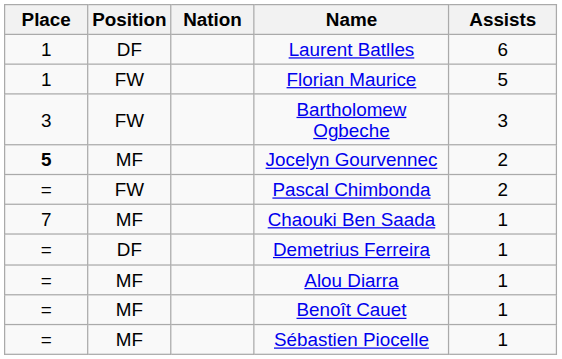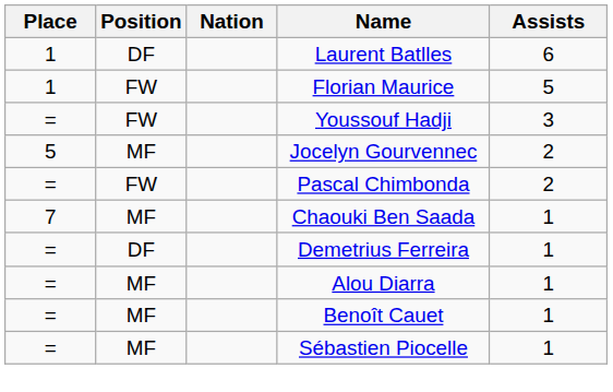 <table class="wikitable" style="font-size: 95%; text-align: center;">
 <tr>
 <th width=60>Place</th>
 <th width=60>Position</th>
 <th width=60>Nation</th>
 <th width=150>Name</th>
 <th width=80>Assists</th>
 </tr>
 <tr>
 <td>1</td>
 <td>DF</td>
 <td></td>
 <td><a href='#'>Laurent Batlles</a></td>
 <td>6</td>
 </tr>
 <tr>
 <td>1</td>
 <td>FW</td>
 <td></td>
 <td><a href='#'>Florian Maurice</a></td>
 <td>5</td>
 </tr>
 <tr>
-<td>3</td>
+<td>=</td>
 <td>FW</td>
 <td></td>
-<td><a href='#'>Bartholomew Ogbeche</a></td>
+<td><a href='#'>Youssouf Hadji</a></td>
 <td>3</td>
 </tr>
 <tr>
-<td><strong>5</strong></td>
+<td>5</td>
 <td>MF</td>
 <td></td>
 <td><a href='#'>Jocelyn Gourvennec</a></td>
 <td>2</td>
 </tr>
 <tr>
 <td>=</td>
 <td>FW</td>
 <td></td>
 <td><a href='#'>Pascal Chimbonda</a></td>
 <td>2</td>
 </tr>
 <tr>
 <td>7</td>
 <td>MF</td>
 <td></td>
 <td><a href='#'>Chaouki Ben Saada</a></td>
 <td>1</td>
 </tr>
 <tr>
 <td>=</td>
 <td>DF</td>
 <td></td>
 <td><a href='#'>Demetrius Ferreira</a></td>
 <td>1</td>
 </tr>
 <tr>
 <td>=</td>
 <td>MF</td>
 <td></td>
 <td><a href='#'>Alou Diarra</a></td>
 <td>1</td>
 </tr>
 <tr>
 <td>=</td>
 <td>MF</td>
 <td></td>
 <td><a href='#'>Benoît Cauet</a></td>
 <td>1</td>
 </tr>
 <tr>
 <td>=</td>
 <td>MF</td>
 <td></td>
 <td><a href='#'>Sébastien Piocelle</a></td>
 <td>1</td>
 </tr>
 </table>
